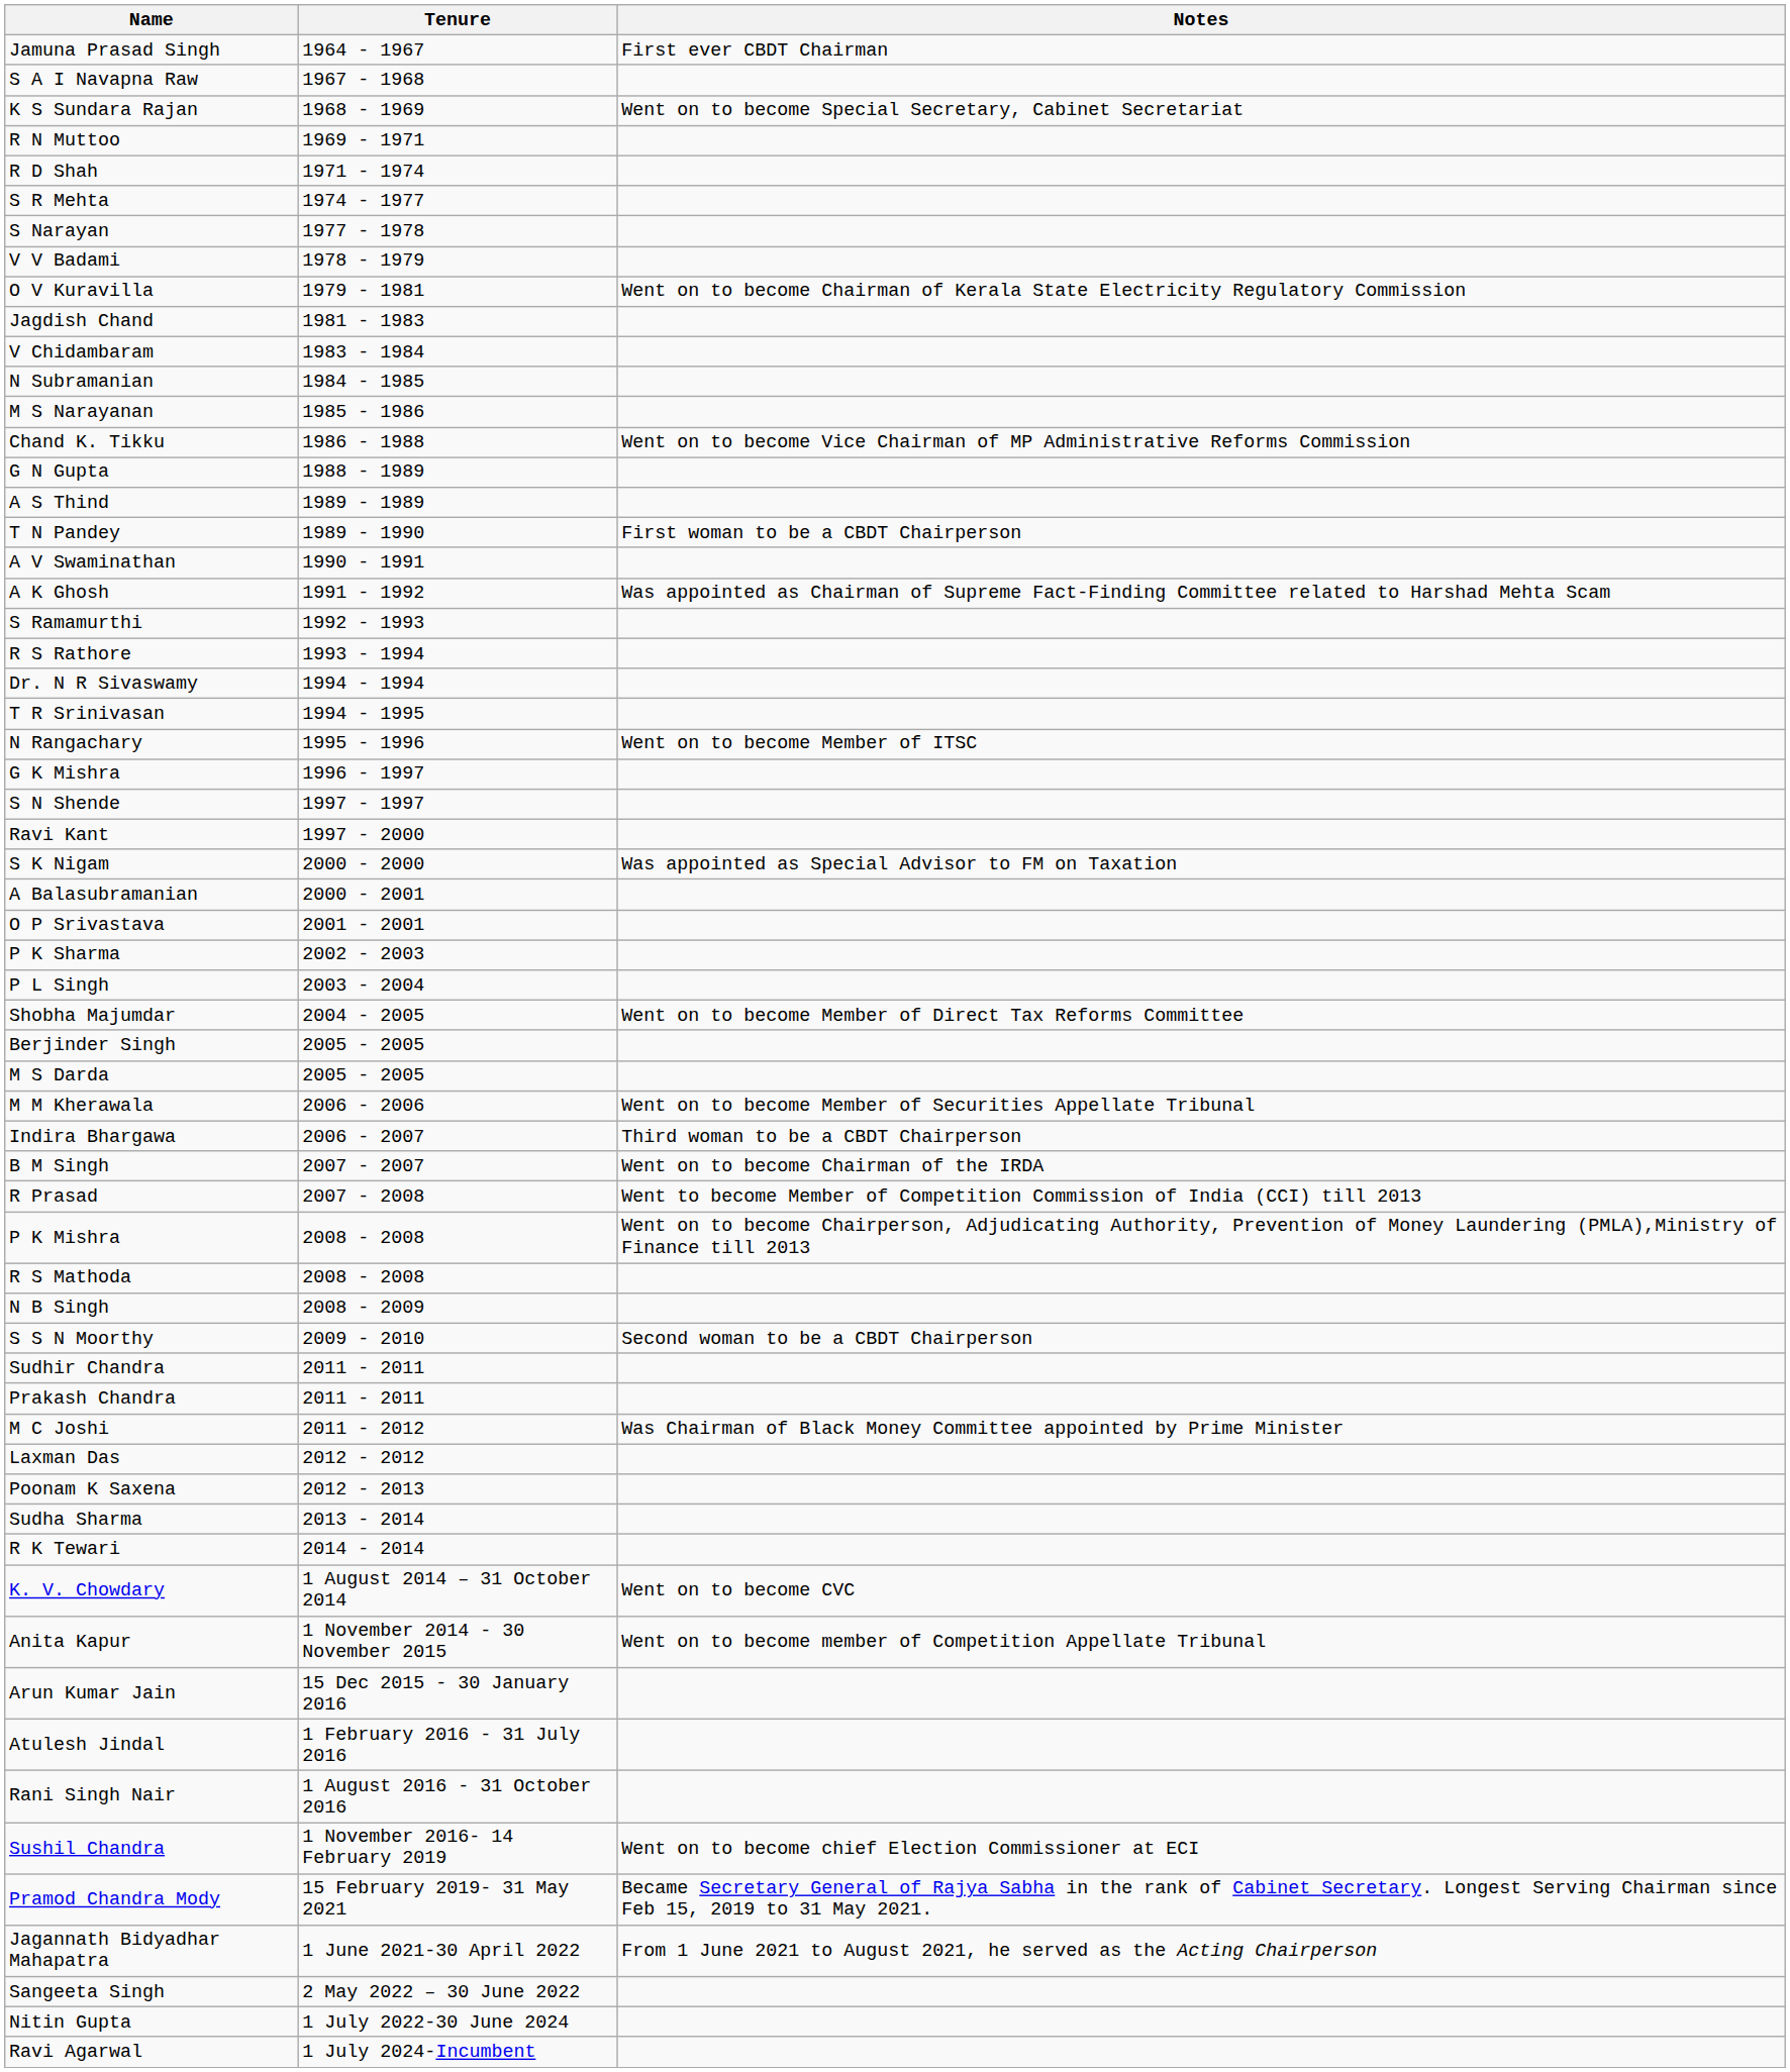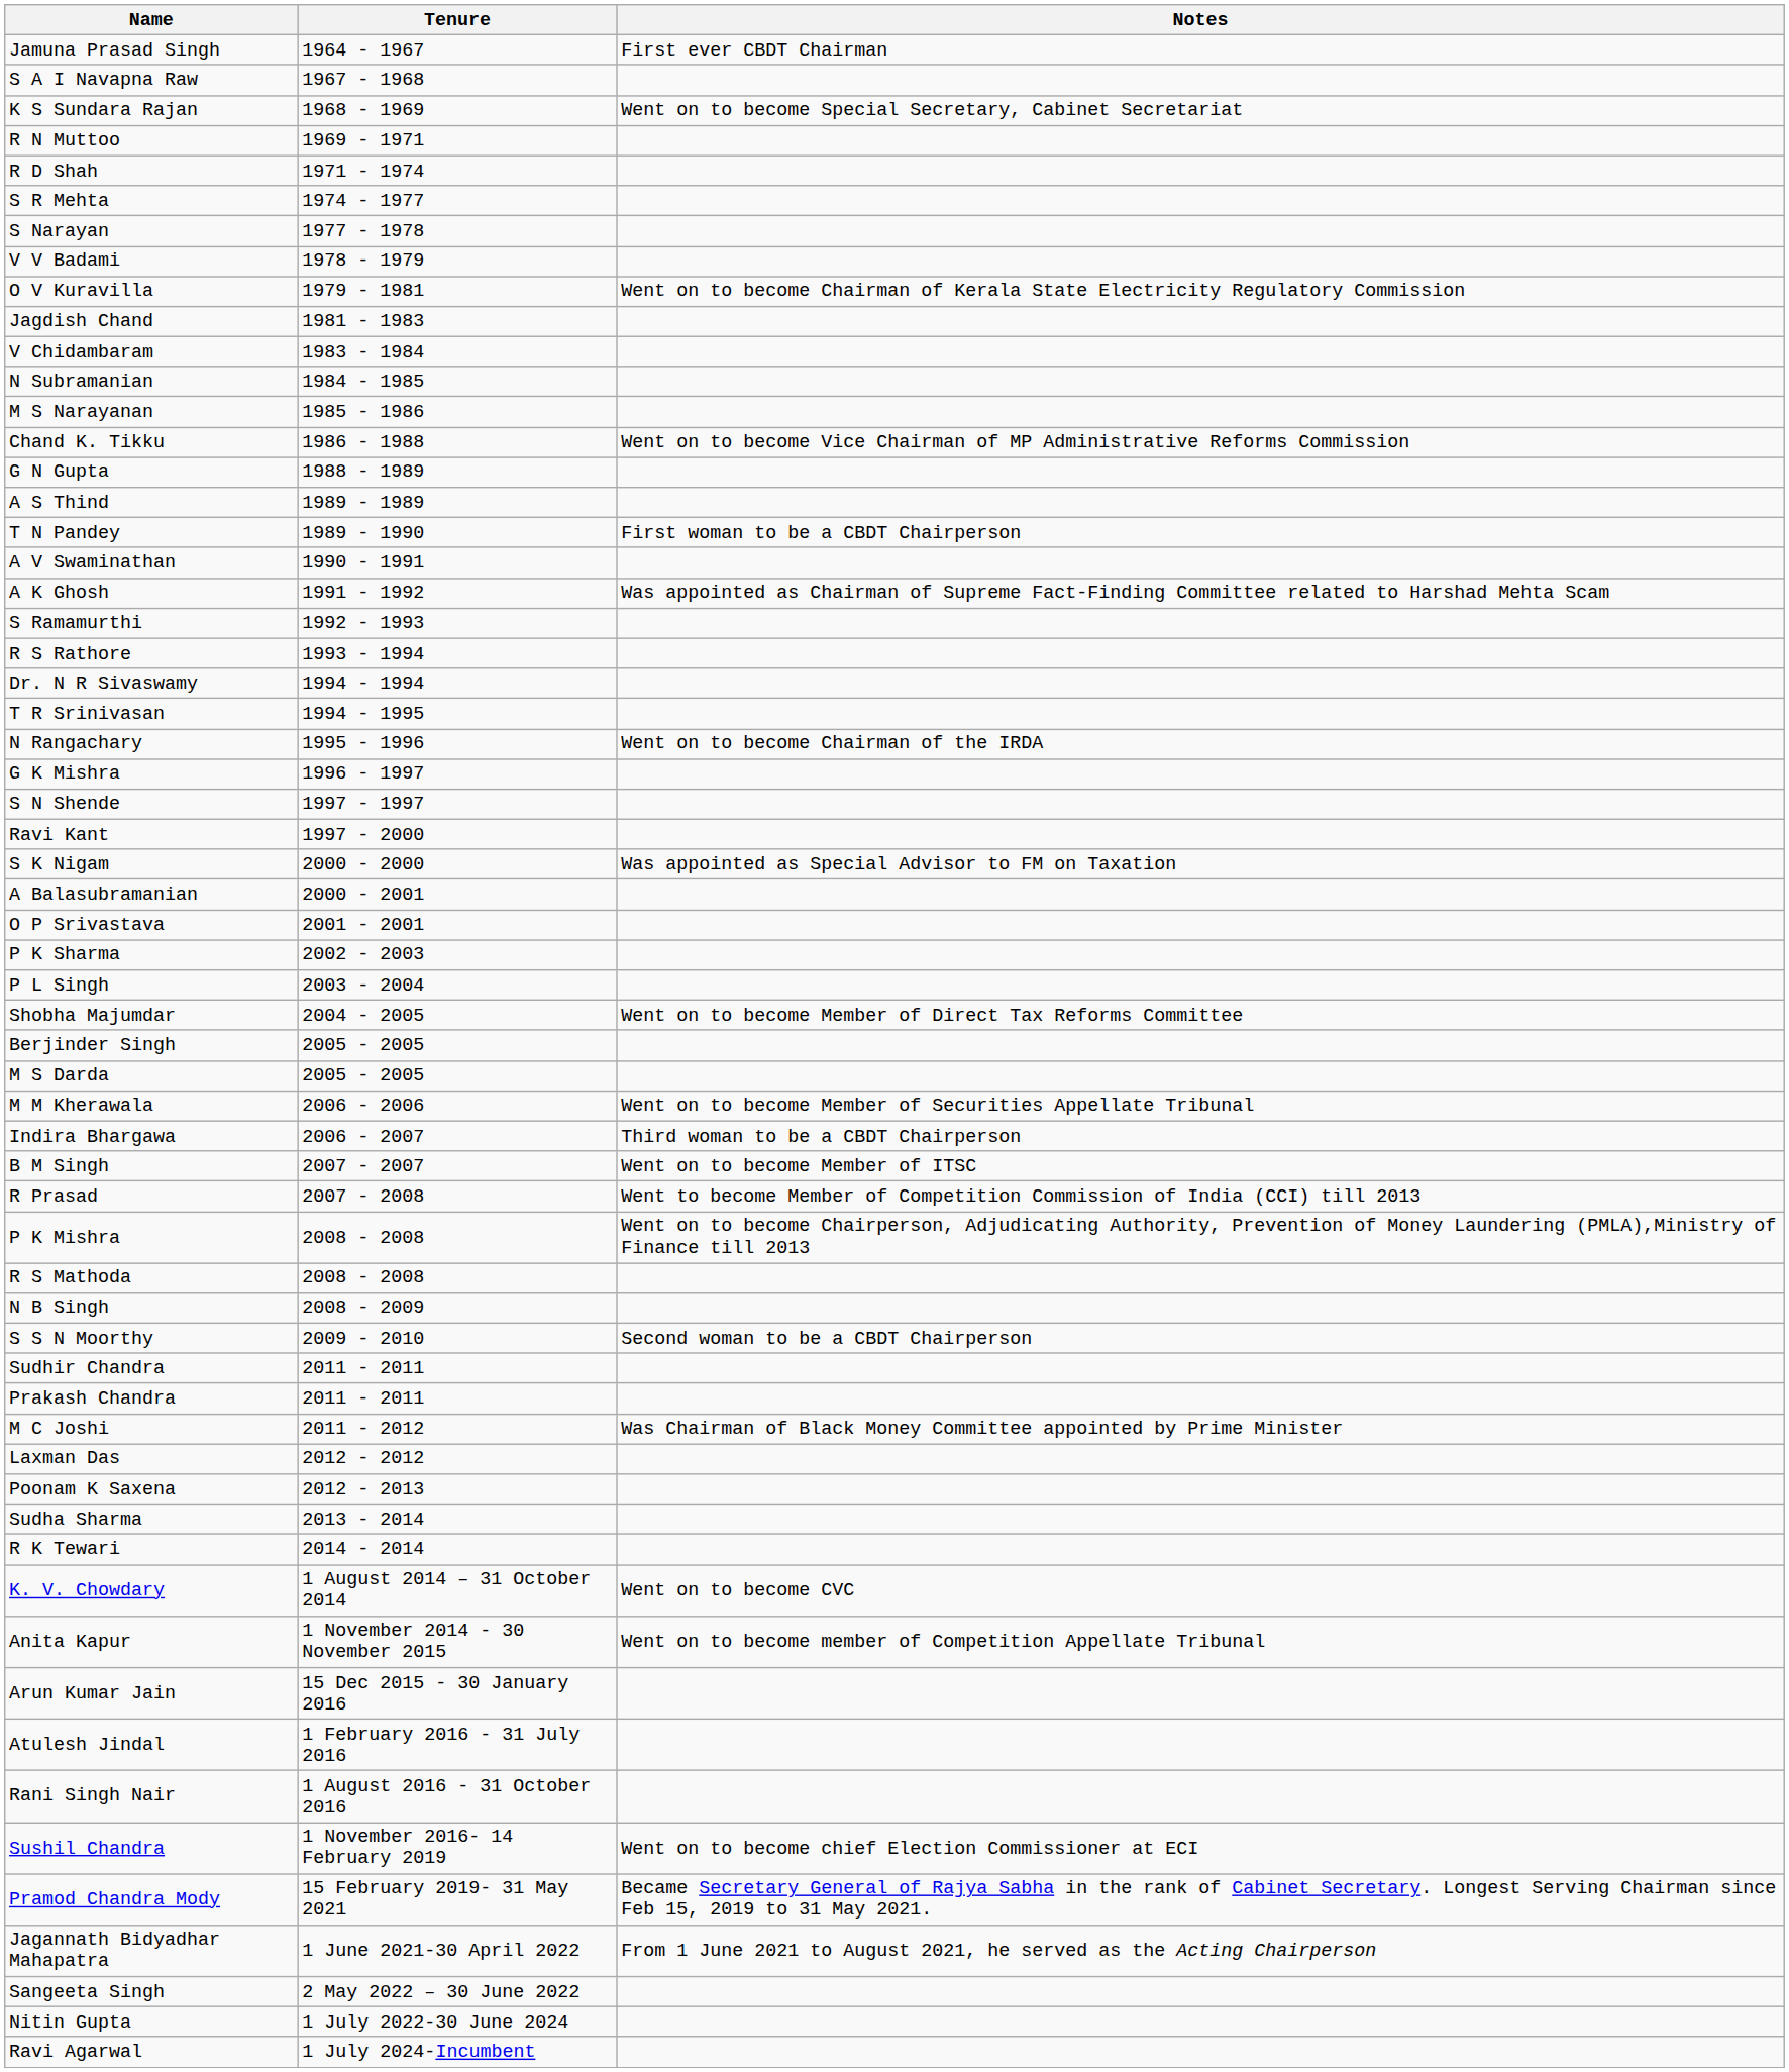 <table class="wikitable">
 <tr>
 <th>Name</th>
 <th>Tenure</th>
 <th>Notes</th>
 </tr>
 <tr>
 <td>Jamuna Prasad Singh</td>
 <td>1964 - 1967</td>
 <td>First ever CBDT Chairman</td>
 </tr>
 <tr>
 <td>S A I Navapna Raw</td>
 <td>1967 - 1968</td>
 <td></td>
 </tr>
 <tr>
 <td>K S Sundara Rajan</td>
 <td>1968 - 1969</td>
 <td>Went on to become Special Secretary, Cabinet Secretariat</td>
 </tr>
 <tr>
 <td>R N Muttoo</td>
 <td>1969 - 1971</td>
 <td></td>
 </tr>
 <tr>
 <td>R D Shah</td>
 <td>1971 - 1974</td>
 <td></td>
 </tr>
 <tr>
 <td>S R Mehta</td>
 <td>1974 - 1977</td>
 <td></td>
 </tr>
 <tr>
 <td>S Narayan</td>
 <td>1977 - 1978</td>
 <td></td>
 </tr>
 <tr>
 <td>V V Badami</td>
 <td>1978 - 1979</td>
 <td></td>
 </tr>
 <tr>
 <td>O V Kuravilla</td>
 <td>1979 - 1981</td>
 <td>Went on to become Chairman of Kerala State Electricity Regulatory Commission</td>
 </tr>
 <tr>
 <td>Jagdish Chand</td>
 <td>1981 - 1983</td>
 <td></td>
 </tr>
 <tr>
 <td>V Chidambaram</td>
 <td>1983 - 1984</td>
 <td></td>
 </tr>
 <tr>
 <td>N Subramanian</td>
 <td>1984 - 1985</td>
 <td></td>
 </tr>
 <tr>
 <td>M S Narayanan</td>
 <td>1985 - 1986</td>
 <td></td>
 </tr>
 <tr>
 <td>Chand K. Tikku</td>
 <td>1986 - 1988</td>
 <td>Went on to become Vice Chairman of MP Administrative Reforms Commission</td>
 </tr>
 <tr>
 <td>G N Gupta</td>
 <td>1988 - 1989</td>
 <td></td>
 </tr>
 <tr>
 <td>A S Thind</td>
 <td>1989 - 1989</td>
 <td></td>
 </tr>
 <tr>
 <td>T N Pandey</td>
 <td>1989 - 1990</td>
 <td>First woman to be a CBDT Chairperson</td>
 </tr>
 <tr>
 <td>A V Swaminathan</td>
 <td>1990 - 1991</td>
 <td></td>
 </tr>
 <tr>
 <td>A K Ghosh</td>
 <td>1991 - 1992</td>
 <td>Was appointed as Chairman of Supreme Fact-Finding Committee related to Harshad Mehta Scam</td>
 </tr>
 <tr>
 <td>S Ramamurthi</td>
 <td>1992 - 1993</td>
 <td></td>
 </tr>
 <tr>
 <td>R S Rathore</td>
 <td>1993 - 1994</td>
 <td></td>
 </tr>
 <tr>
 <td>Dr. N R Sivaswamy</td>
 <td>1994 - 1994</td>
 <td></td>
 </tr>
 <tr>
 <td>T R Srinivasan</td>
 <td>1994 - 1995</td>
 <td></td>
 </tr>
 <tr>
 <td>N Rangachary</td>
 <td>1995 - 1996</td>
-<td>Went on to become Member of ITSC</td>
+<td>Went on to become Chairman of the IRDA</td>
 </tr>
 <tr>
 <td>G K Mishra</td>
 <td>1996 - 1997</td>
 <td></td>
 </tr>
 <tr>
 <td>S N Shende</td>
 <td>1997 - 1997</td>
 <td></td>
 </tr>
 <tr>
 <td>Ravi Kant</td>
 <td>1997 - 2000</td>
 <td></td>
 </tr>
 <tr>
 <td>S K Nigam</td>
 <td>2000 - 2000</td>
 <td>Was appointed as Special Advisor to FM on Taxation</td>
 </tr>
 <tr>
 <td>A Balasubramanian</td>
 <td>2000 - 2001</td>
 <td></td>
 </tr>
 <tr>
 <td>O P Srivastava</td>
 <td>2001 - 2001</td>
 <td></td>
 </tr>
 <tr>
 <td>P K Sharma</td>
 <td>2002 - 2003</td>
 <td></td>
 </tr>
 <tr>
 <td>P L Singh</td>
 <td>2003 - 2004</td>
 <td></td>
 </tr>
 <tr>
 <td>Shobha Majumdar</td>
 <td>2004 - 2005</td>
 <td>Went on to become Member of Direct Tax Reforms Committee</td>
 </tr>
 <tr>
 <td>Berjinder Singh</td>
 <td>2005 - 2005</td>
 <td></td>
 </tr>
 <tr>
 <td>M S Darda</td>
 <td>2005 - 2005</td>
 <td></td>
 </tr>
 <tr>
 <td>M M Kherawala</td>
 <td>2006 - 2006</td>
 <td>Went on to become Member of Securities Appellate Tribunal</td>
 </tr>
 <tr>
 <td>Indira Bhargawa</td>
 <td>2006 - 2007</td>
 <td>Third woman to be a CBDT Chairperson</td>
 </tr>
 <tr>
 <td>B M Singh</td>
 <td>2007 - 2007</td>
-<td>Went on to become Chairman of the IRDA</td>
+<td>Went on to become Member of ITSC</td>
 </tr>
 <tr>
 <td>R Prasad</td>
 <td>2007 - 2008</td>
 <td>Went to become Member of Competition Commission of India (CCI) till 2013</td>
 </tr>
 <tr>
 <td>P K Mishra</td>
 <td>2008 - 2008</td>
 <td>Went on to become Chairperson, Adjudicating Authority, Prevention of Money Laundering (PMLA),Ministry of Finance till 2013</td>
 </tr>
 <tr>
 <td>R S Mathoda</td>
 <td>2008 - 2008</td>
 <td></td>
 </tr>
 <tr>
 <td>N B Singh</td>
 <td>2008 - 2009</td>
 <td></td>
 </tr>
 <tr>
 <td>S S N Moorthy</td>
 <td>2009 - 2010</td>
 <td>Second woman to be a CBDT Chairperson</td>
 </tr>
 <tr>
 <td>Sudhir Chandra</td>
 <td>2011 - 2011</td>
 <td></td>
 </tr>
 <tr>
 <td>Prakash Chandra</td>
 <td>2011 - 2011</td>
 <td></td>
 </tr>
 <tr>
 <td>M C Joshi</td>
 <td>2011 - 2012</td>
 <td>Was Chairman of Black Money Committee appointed by Prime Minister</td>
 </tr>
 <tr>
 <td>Laxman Das</td>
 <td>2012 - 2012</td>
 <td></td>
 </tr>
 <tr>
 <td>Poonam K Saxena</td>
 <td>2012 - 2013</td>
 <td></td>
 </tr>
 <tr>
 <td>Sudha Sharma</td>
 <td>2013 - 2014</td>
 <td></td>
 </tr>
 <tr>
 <td>R K Tewari</td>
 <td>2014 - 2014</td>
 <td></td>
 </tr>
 <tr>
 <td><a href='#'>K. V. Chowdary</a></td>
 <td>1 August 2014 – 31 October 2014</td>
 <td>Went on to become CVC </td>
 </tr>
 <tr>
 <td>Anita Kapur</td>
 <td>1 November 2014 - 30 November 2015</td>
 <td>Went on to become member of Competition Appellate Tribunal</td>
 </tr>
 <tr>
 <td>Arun Kumar Jain</td>
 <td>15 Dec 2015 - 30 January 2016</td>
 <td></td>
 </tr>
 <tr>
 <td>Atulesh Jindal</td>
 <td>1 February 2016 - 31 July 2016</td>
 <td></td>
 </tr>
 <tr>
 <td>Rani Singh Nair</td>
 <td>1 August 2016 - 31 October 2016</td>
 <td></td>
 </tr>
 <tr>
 <td><a href='#'>Sushil Chandra</a></td>
 <td>1 November 2016- 14 February 2019</td>
 <td>Went on to become chief Election Commissioner at ECI </td>
 </tr>
 <tr>
 <td><a href='#'>Pramod Chandra Mody</a></td>
 <td>15 February 2019- 31 May 2021</td>
 <td>Became <a href='#'>Secretary General of Rajya Sabha</a> in the rank of <a href='#'>Cabinet Secretary</a>. Longest Serving Chairman since Feb 15, 2019 to 31 May 2021.</td>
 </tr>
 <tr>
 <td>Jagannath Bidyadhar Mahapatra</td>
 <td>1 June 2021-30 April 2022</td>
 <td>From 1 June 2021 to August 2021, he served as the <em>Acting Chairperson</em></td>
 </tr>
 <tr>
 <td>Sangeeta Singh </td>
 <td>2 May 2022 – 30 June 2022</td>
 <td></td>
 </tr>
 <tr>
 <td>Nitin Gupta</td>
 <td>1 July 2022-30 June 2024</td>
 <td></td>
 </tr>
 <tr>
 <td>Ravi Agarwal</td>
 <td>1 July 2024-<a href='#'>Incumbent</a></td>
 <td></td>
 </tr>
 <tr>
 </tr>
 </table>
